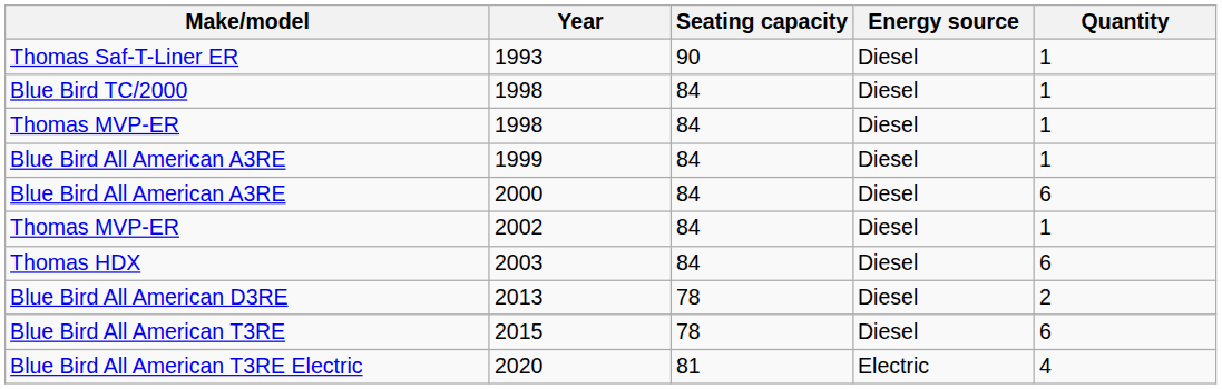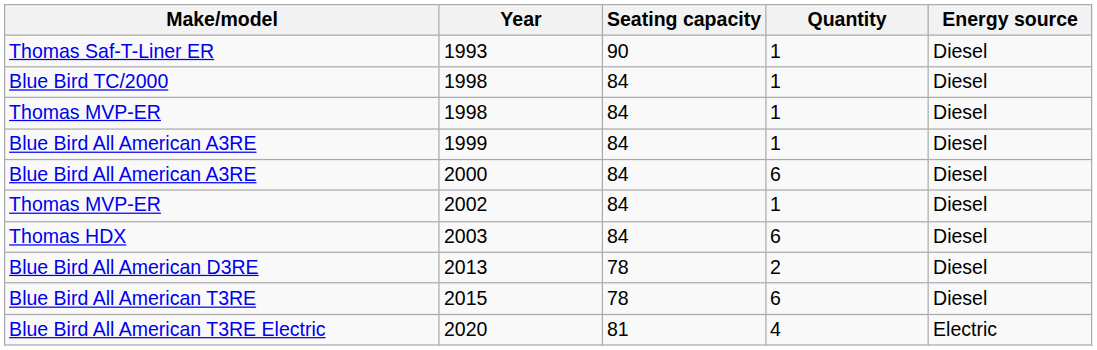 <table class="wikitable mw-collapsible">
 <tr>
 <th scope="col" style="width: 40%;">Make/model</th>
 <th scope="col" style="width: 15%;">Year</th>
 <th scope="col" style="width: 15%;">Seating capacity</th>
+<th scope="col" style="width: 15%;">Quantity</th>
 <th scope="col" style="width: 15%;">Energy source</th>
-<th scope="col" style="width: 15%;">Quantity</th>
 </tr>
 <tr>
 <td><a href='#'>Thomas Saf-T-Liner ER</a></td>
 <td>1993</td>
 <td>90</td>
+<td>1</td>
 <td>Diesel</td>
-<td>1</td>
 </tr>
 <tr>
 <td><a href='#'>Blue Bird TC/2000</a></td>
 <td>1998</td>
 <td>84</td>
+<td>1</td>
 <td>Diesel</td>
-<td>1</td>
 </tr>
 <tr>
 <td><a href='#'>Thomas MVP-ER</a></td>
 <td>1998</td>
 <td>84</td>
+<td>1</td>
 <td>Diesel</td>
-<td>1</td>
 </tr>
 <tr>
 <td><a href='#'>Blue Bird All American A3RE</a></td>
 <td>1999</td>
 <td>84</td>
+<td>1</td>
 <td>Diesel</td>
-<td>1</td>
 </tr>
 <tr>
 <td><a href='#'>Blue Bird All American A3RE</a></td>
 <td>2000</td>
 <td>84</td>
+<td>6</td>
 <td>Diesel</td>
-<td>6</td>
 </tr>
 <tr>
 <td><a href='#'>Thomas MVP-ER</a></td>
 <td>2002</td>
 <td>84</td>
+<td>1</td>
 <td>Diesel</td>
-<td>1</td>
 </tr>
 <tr>
 <td><a href='#'>Thomas HDX</a></td>
 <td>2003</td>
 <td>84</td>
+<td>6</td>
 <td>Diesel</td>
-<td>6</td>
 </tr>
 <tr>
 <td><a href='#'>Blue Bird All American D3RE</a></td>
 <td>2013</td>
 <td>78</td>
+<td>2</td>
 <td>Diesel</td>
-<td>2</td>
 </tr>
 <tr>
 <td><a href='#'>Blue Bird All American T3RE</a></td>
 <td>2015</td>
 <td>78</td>
+<td>6</td>
 <td>Diesel</td>
-<td>6</td>
 </tr>
 <tr>
 <td><a href='#'>Blue Bird All American T3RE Electric</a></td>
 <td>2020</td>
 <td>81</td>
+<td>4</td>
 <td>Electric</td>
-<td>4</td>
 </tr>
 </table>
